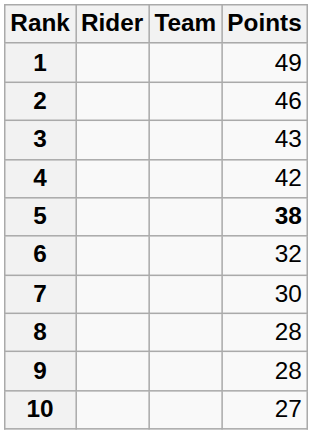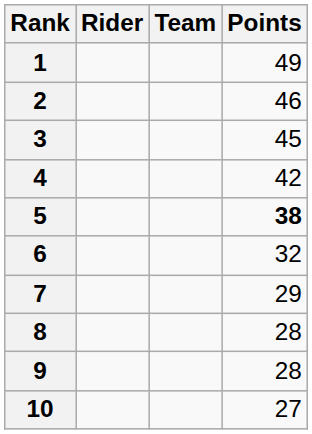 <table class="wikitable" margin-bottom:0;">
 <tr>
 <th scope="col">Rank</th>
 <th scope="col">Rider</th>
 <th scope="col">Team</th>
 <th scope="col">Points</th>
 </tr>
 <tr>
 <th scope="row">1</th>
 <td> </td>
 <td></td>
 <td align="right">49</td>
 </tr>
 <tr>
 <th scope="row">2</th>
 <td></td>
 <td></td>
 <td align="right">46</td>
 </tr>
 <tr>
 <th scope="row">3</th>
 <td></td>
 <td></td>
-<td align="right">43</td>
+<td align="right">45</td>
 </tr>
 <tr>
 <th scope="row">4</th>
 <td></td>
 <td></td>
 <td align="right">42</td>
 </tr>
 <tr>
 <th scope="row">5</th>
 <td></td>
 <td></td>
 <td align="right"><strong>38</strong></td>
 </tr>
 <tr>
 <th scope="row">6</th>
 <td></td>
 <td></td>
 <td align="right">32</td>
 </tr>
 <tr>
 <th scope="row">7</th>
 <td></td>
 <td></td>
-<td align="right">30</td>
+<td align="right">29</td>
 </tr>
 <tr>
 <th scope="row">8</th>
 <td></td>
 <td></td>
 <td align="right">28</td>
 </tr>
 <tr>
 <th scope="row">9</th>
 <td></td>
 <td></td>
 <td align="right">28</td>
 </tr>
 <tr>
 <th scope="row">10</th>
 <td></td>
 <td></td>
 <td align="right">27</td>
 </tr>
 </table>
